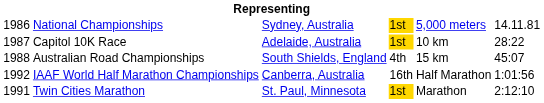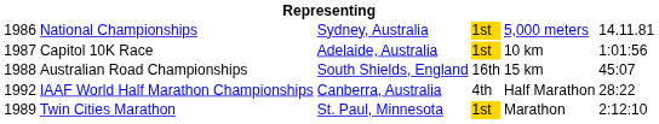 <table>
 <tr>
 <th colspan="6">Representing </th>
 </tr>
 <tr>
 <td>1986</td>
 <td><a href='#'>National Championships</a></td>
 <td><a href='#'>Sydney, Australia</a></td>
 <td bgcolor="gold">1st</td>
 <td><a href='#'>5,000 meters</a></td>
 <td>14.11.81</td>
 </tr>
 <tr>
 <td>1987</td>
 <td>Capitol 10K Race</td>
 <td><a href='#'>Adelaide, Australia</a></td>
 <td bgcolor="gold">1st</td>
 <td>10 km</td>
-<td>28:22</td>
+<td>1:01:56</td>
 </tr>
 <tr>
 <td>1988</td>
 <td>Australian Road Championships</td>
 <td><a href='#'>South Shields, England</a></td>
-<td>4th</td>
+<td>16th</td>
 <td>15 km</td>
 <td>45:07</td>
 </tr>
 <tr>
 <td>1992</td>
 <td><a href='#'>IAAF World Half Marathon Championships</a></td>
 <td><a href='#'>Canberra, Australia</a></td>
-<td>16th</td>
+<td>4th</td>
 <td>Half Marathon</td>
-<td>1:01:56</td>
+<td>28:22</td>
 </tr>
 <tr>
-<td>1991</td>
+<td>1989</td>
 <td><a href='#'>Twin Cities Marathon</a></td>
 <td><a href='#'>St. Paul, Minnesota</a></td>
 <td bgcolor="gold">1st</td>
 <td>Marathon</td>
 <td>2:12:10</td>
 </tr>
 <tr>
 </tr>
 </table>
